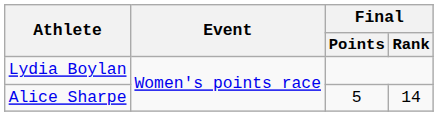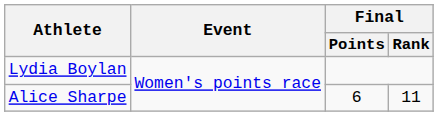 <table class="wikitable" style="font-size:90%;">
 <tr>
 <th rowspan=2>Athlete</th>
 <th rowspan=2>Event</th>
 <th colspan=2>Final</th>
 </tr>
 <tr style="font-size:95%">
 <th>Points</th>
 <th>Rank</th>
 </tr>
 <tr align=center>
 <td align=left><a href='#'>Lydia Boylan</a></td>
 <td align=left rowspan=2><a href='#'>Women's points race</a></td>
 <td colspan="2"></td>
 </tr>
 <tr align=center>
 <td align=left><a href='#'>Alice Sharpe</a></td>
-<td>5</td>
-<td>14</td>
+<td>6</td>
+<td>11</td>
 </tr>
 </table>
